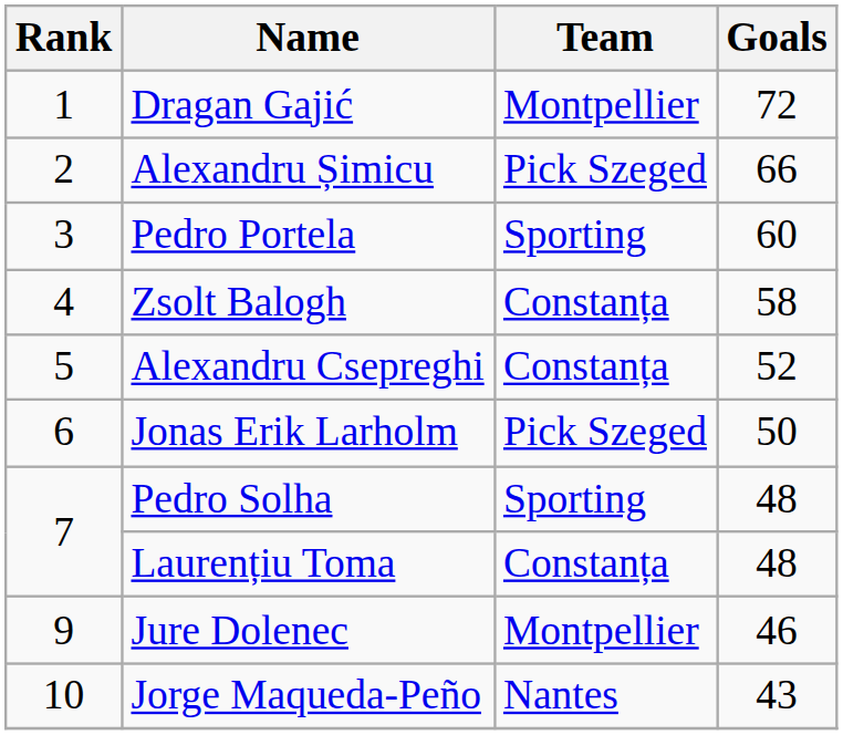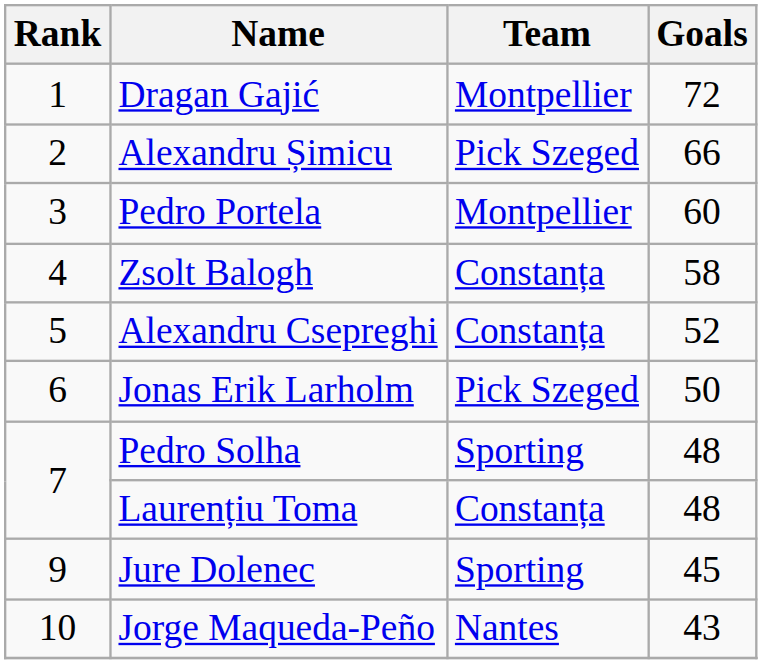 <table class="wikitable" style="text-align:center">
 <tr>
 <th>Rank</th>
 <th>Name</th>
 <th>Team</th>
 <th>Goals</th>
 </tr>
 <tr>
 <td>1</td>
 <td align="left"> <a href='#'>Dragan Gajić</a></td>
 <td align="left"> <a href='#'>Montpellier</a></td>
 <td>72</td>
 </tr>
 <tr>
 <td>2</td>
 <td align="left"> <a href='#'>Alexandru Șimicu</a></td>
 <td align="left"> <a href='#'>Pick Szeged</a></td>
 <td>66</td>
 </tr>
 <tr>
 <td>3</td>
 <td align="left"> <a href='#'>Pedro Portela</a></td>
-<td align="left"> <a href='#'>Sporting</a></td>
+<td align="left"> <a href='#'>Montpellier</a></td>
 <td>60</td>
 </tr>
 <tr>
 <td>4</td>
 <td align="left"> <a href='#'>Zsolt Balogh</a></td>
 <td align="left"> <a href='#'>Constanța</a></td>
 <td>58</td>
 </tr>
 <tr>
 <td>5</td>
 <td align="left"> <a href='#'>Alexandru Csepreghi</a></td>
 <td align="left"> <a href='#'>Constanța</a></td>
 <td>52</td>
 </tr>
 <tr>
 <td>6</td>
 <td align="left"> <a href='#'>Jonas Erik Larholm</a></td>
 <td align="left"> <a href='#'>Pick Szeged</a></td>
 <td>50</td>
 </tr>
 <tr>
 <td rowspan=2>7</td>
 <td align="left"> <a href='#'>Pedro Solha</a></td>
 <td align="left"> <a href='#'>Sporting</a></td>
 <td>48</td>
 </tr>
 <tr>
 <td align="left"> <a href='#'>Laurențiu Toma</a></td>
 <td align="left"> <a href='#'>Constanța</a></td>
 <td>48</td>
 </tr>
 <tr>
 <td>9</td>
 <td align="left"> <a href='#'>Jure Dolenec</a></td>
-<td align="left"> <a href='#'>Montpellier</a></td>
-<td>46</td>
+<td align="left"> <a href='#'>Sporting</a></td>
+<td>45</td>
 </tr>
 <tr>
 <td>10</td>
 <td align="left"> <a href='#'>Jorge Maqueda-Peño</a></td>
 <td align="left"> <a href='#'>Nantes</a></td>
 <td>43</td>
 </tr>
 <tr>
 </tr>
 </table>
